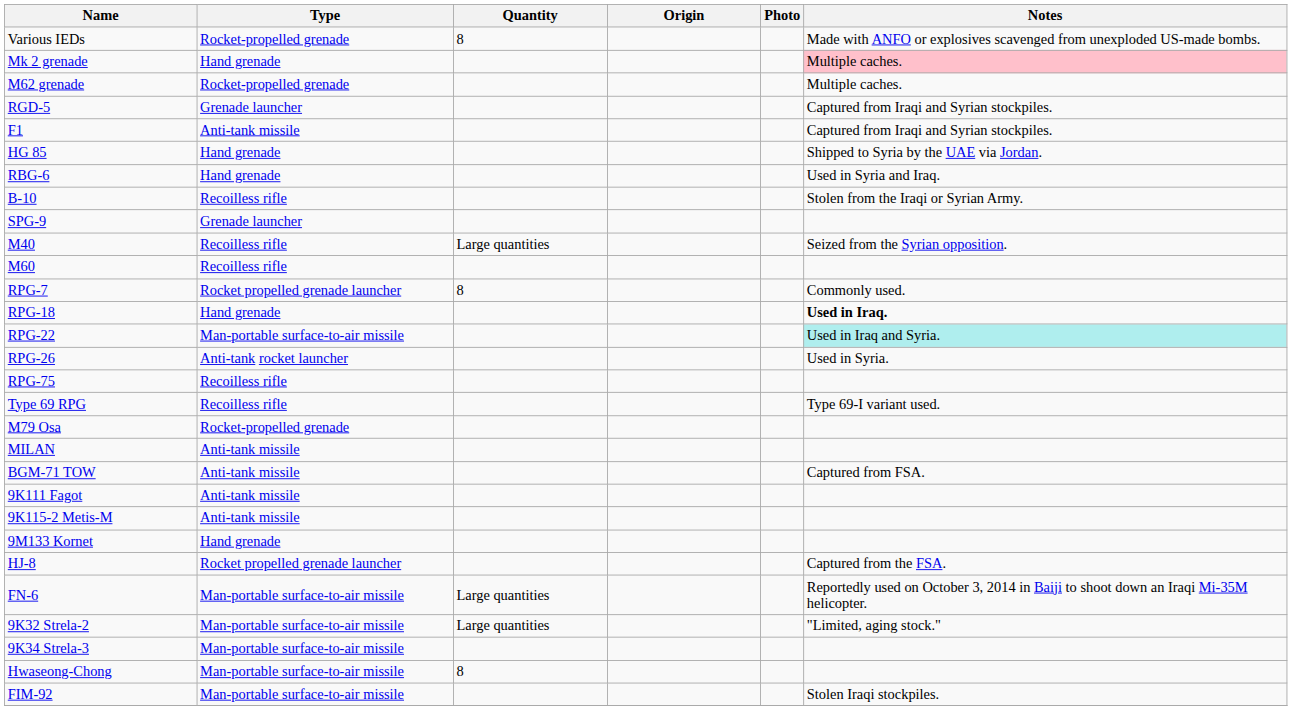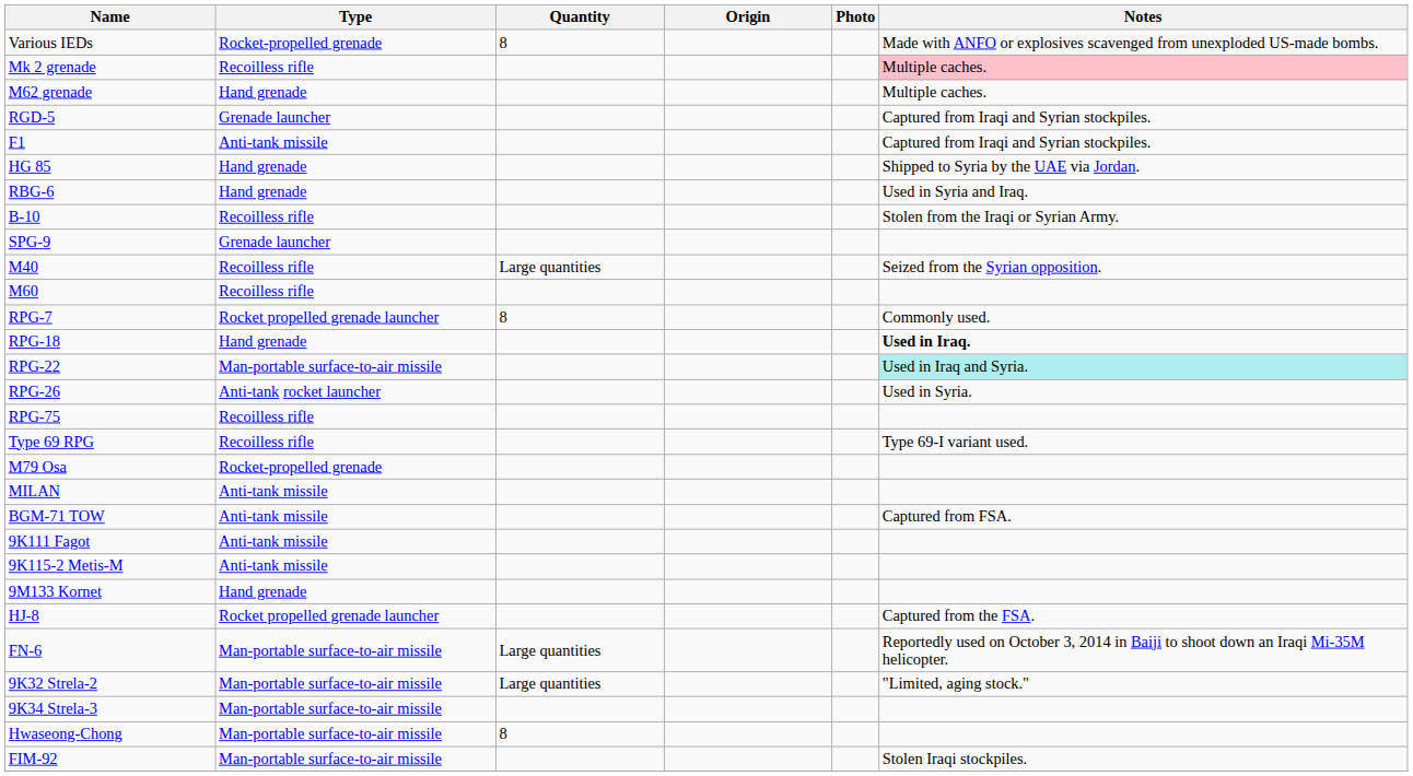 <table class="wikitable" style="width:90%;">
 <tr>
 <th style="width:15%;">Name</th>
 <th style="width:20%;">Type</th>
 <th style="width:12%;">Quantity</th>
 <th style="width:12%;">Origin</th>
 <th>Photo</th>
 <th>Notes</th>
 </tr>
 <tr>
 <td>Various IEDs</td>
 <td><a href='#'>Rocket-propelled grenade</a></td>
 <td>8</td>
 <td></td>
 <td></td>
 <td>Made with <a href='#'>ANFO</a> or explosives scavenged from unexploded US-made bombs.</td>
 </tr>
 <tr>
 <td><a href='#'>Mk 2 grenade</a></td>
-<td><a href='#'>Hand grenade</a></td>
+<td><a href='#'>Recoilless rifle</a></td>
 <td></td>
 <td></td>
 <td></td>
 <td style="background: pink;">Multiple caches.</td>
 </tr>
 <tr>
 <td><a href='#'>M62 grenade</a></td>
-<td><a href='#'>Rocket-propelled grenade</a></td>
+<td><a href='#'>Hand grenade</a></td>
 <td></td>
 <td></td>
 <td></td>
 <td>Multiple caches.</td>
 </tr>
 <tr>
 <td><a href='#'>RGD-5</a></td>
 <td><a href='#'>Grenade launcher</a></td>
 <td></td>
 <td></td>
 <td></td>
 <td>Captured from Iraqi and Syrian stockpiles.</td>
 </tr>
 <tr>
 <td><a href='#'>F1</a></td>
 <td><a href='#'>Anti-tank missile</a></td>
 <td></td>
 <td></td>
 <td></td>
 <td>Captured from Iraqi and Syrian stockpiles.</td>
 </tr>
 <tr>
 <td><a href='#'>HG 85</a></td>
 <td><a href='#'>Hand grenade</a></td>
 <td></td>
 <td></td>
 <td></td>
 <td>Shipped to Syria by the <a href='#'>UAE</a> via <a href='#'>Jordan</a>.</td>
 </tr>
 <tr>
 <td><a href='#'>RBG-6</a></td>
 <td><a href='#'>Hand grenade</a></td>
 <td></td>
 <td></td>
 <td></td>
 <td>Used in Syria and Iraq.</td>
 </tr>
 <tr>
 <td><a href='#'>B-10</a></td>
 <td><a href='#'>Recoilless rifle</a></td>
 <td></td>
 <td></td>
 <td></td>
 <td>Stolen from the Iraqi or Syrian Army.</td>
 </tr>
 <tr>
 <td><a href='#'>SPG-9</a></td>
 <td><a href='#'>Grenade launcher</a></td>
 <td></td>
 <td></td>
 <td></td>
 <td></td>
 </tr>
 <tr>
 <td><a href='#'>M40</a></td>
 <td><a href='#'>Recoilless rifle</a></td>
 <td>Large quantities</td>
 <td></td>
 <td></td>
 <td>Seized from the <a href='#'>Syrian opposition</a>.</td>
 </tr>
 <tr>
 <td><a href='#'>M60</a></td>
 <td><a href='#'>Recoilless rifle</a></td>
 <td></td>
 <td></td>
 <td></td>
 <td></td>
 </tr>
 <tr>
 <td><a href='#'>RPG-7</a></td>
 <td><a href='#'>Rocket propelled grenade launcher</a></td>
 <td>8</td>
 <td></td>
 <td></td>
 <td>Commonly used.</td>
 </tr>
 <tr>
 <td><a href='#'>RPG-18</a></td>
 <td><a href='#'>Hand grenade</a></td>
 <td></td>
 <td></td>
 <td></td>
 <td><strong>Used in Iraq.</strong></td>
 </tr>
 <tr>
 <td><a href='#'>RPG-22</a></td>
 <td><a href='#'>Man-portable surface-to-air missile</a></td>
 <td></td>
 <td></td>
 <td></td>
 <td style="background: paleturquoise;">Used in Iraq and Syria.</td>
 </tr>
 <tr>
 <td><a href='#'>RPG-26</a></td>
 <td><a href='#'>Anti-tank</a> <a href='#'>rocket launcher</a></td>
 <td></td>
 <td></td>
 <td></td>
 <td>Used in Syria.</td>
 </tr>
 <tr>
 <td><a href='#'>RPG-75</a></td>
 <td><a href='#'>Recoilless rifle</a></td>
 <td></td>
 <td></td>
 <td></td>
 <td></td>
 </tr>
 <tr>
 <td><a href='#'>Type 69 RPG</a></td>
 <td><a href='#'>Recoilless rifle</a></td>
 <td></td>
 <td></td>
 <td></td>
 <td>Type 69-I variant used.</td>
 </tr>
 <tr>
 <td><a href='#'>M79 Osa</a></td>
 <td><a href='#'>Rocket-propelled grenade</a></td>
 <td></td>
 <td></td>
 <td></td>
 <td></td>
 </tr>
 <tr>
 <td><a href='#'>MILAN</a></td>
 <td><a href='#'>Anti-tank missile</a></td>
 <td></td>
 <td></td>
 <td><br></td>
 <td></td>
 </tr>
 <tr>
 <td><a href='#'>BGM-71 TOW</a></td>
 <td><a href='#'>Anti-tank missile</a></td>
 <td></td>
 <td></td>
 <td></td>
 <td>Captured from FSA.</td>
 </tr>
 <tr>
 <td><a href='#'>9K111 Fagot</a></td>
 <td><a href='#'>Anti-tank missile</a></td>
 <td></td>
 <td></td>
 <td></td>
 <td></td>
 </tr>
 <tr>
 <td><a href='#'>9K115-2 Metis-M</a></td>
 <td><a href='#'>Anti-tank missile</a></td>
 <td></td>
 <td></td>
 <td></td>
 <td></td>
 </tr>
 <tr>
 <td><a href='#'>9M133 Kornet</a></td>
 <td><a href='#'>Hand grenade</a></td>
 <td></td>
 <td></td>
 <td></td>
 <td></td>
 </tr>
 <tr>
 <td><a href='#'>HJ-8</a></td>
 <td><a href='#'>Rocket propelled grenade launcher</a></td>
 <td></td>
 <td></td>
 <td></td>
 <td>Captured from the <a href='#'>FSA</a>.</td>
 </tr>
 <tr>
 <td><a href='#'>FN-6</a></td>
 <td><a href='#'>Man-portable surface-to-air missile</a></td>
 <td>Large quantities</td>
 <td></td>
 <td></td>
 <td>Reportedly used on October 3, 2014 in <a href='#'>Baiji</a> to shoot down an Iraqi <a href='#'>Mi‑35M</a> helicopter.</td>
 </tr>
 <tr>
 <td><a href='#'>9K32 Strela-2</a></td>
 <td><a href='#'>Man-portable surface-to-air missile</a></td>
 <td>Large quantities</td>
 <td></td>
 <td></td>
 <td>"Limited, aging stock."</td>
 </tr>
 <tr>
 <td><a href='#'>9K34 Strela-3</a></td>
 <td><a href='#'>Man-portable surface-to-air missile</a></td>
 <td></td>
 <td></td>
 <td></td>
 <td></td>
 </tr>
 <tr>
 <td><a href='#'>Hwaseong-Chong</a></td>
 <td><a href='#'>Man-portable surface-to-air missile</a></td>
 <td>8</td>
 <td></td>
 <td></td>
 <td></td>
 </tr>
 <tr>
 <td><a href='#'>FIM-92</a></td>
 <td><a href='#'>Man-portable surface-to-air missile</a></td>
 <td></td>
 <td></td>
 <td></td>
 <td>Stolen Iraqi stockpiles.</td>
 </tr>
 <tr>
 </tr>
 </table>
